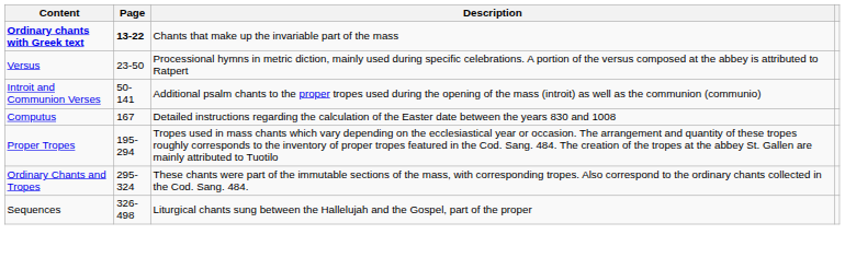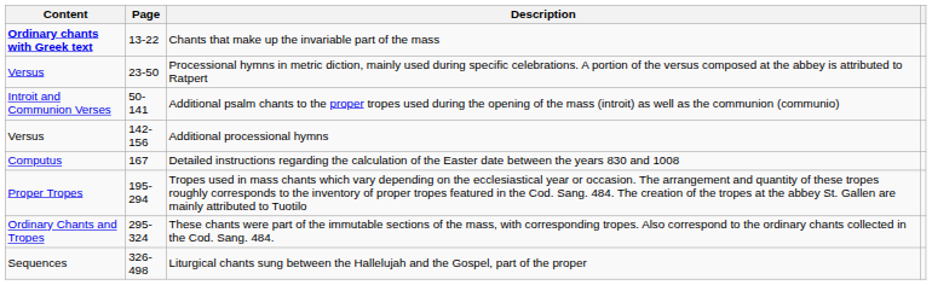 <table class="wikitable">
 <tr>
 <th>Content</th>
 <th>Page</th>
 <th>Description</th>
 <th></th>
 </tr>
 <tr>
 <td><strong><a href='#'>Ordinary chants with Greek text</a></strong></td>
-<td><strong>13-22</strong></td>
+<td>13-22</td>
 <td>Chants that make up the invariable part of the mass</td>
 <td></td>
 </tr>
 <tr>
 <td><a href='#'>Versus</a></td>
 <td>23-50</td>
 <td>Processional hymns in metric diction, mainly used during specific celebrations. A portion of the versus composed at the abbey is attributed to Ratpert</td>
 <td></td>
 </tr>
 <tr>
 <td><a href='#'>Introit and Communion Verses</a></td>
 <td>50-141</td>
 <td>Additional psalm chants to the <a href='#'>proper</a> tropes used during the opening of the mass (introit) as well as the communion (communio)</td>
+<td></td>
+</tr>
+<tr>
+<td>Versus</td>
+<td>142-156</td>
+<td>Additional processional hymns</td>
 <td></td>
 </tr>
 <tr>
 <td><a href='#'>Computus</a></td>
 <td>167</td>
 <td>Detailed instructions regarding the calculation of the Easter date between the years 830 and 1008</td>
 <td></td>
 </tr>
 <tr>
 <td><a href='#'>Proper Tropes</a></td>
 <td>195-294</td>
 <td>Tropes used in mass chants which vary depending on the ecclesiastical year or occasion. The arrangement and quantity of these tropes roughly corresponds to the inventory of proper tropes featured in the Cod. Sang. 484. The creation of the tropes at the abbey St. Gallen are mainly attributed to Tuotilo</td>
 <td></td>
 </tr>
 <tr>
 <td><a href='#'>Ordinary Chants and Tropes</a></td>
 <td>295-324</td>
 <td>These chants were part of the immutable sections of the mass, with corresponding tropes. Also correspond to the ordinary chants collected in the Cod. Sang. 484.</td>
 <td></td>
 </tr>
 <tr>
 <td>Sequences</td>
 <td>326-498</td>
 <td>Liturgical chants sung between the Hallelujah and the Gospel, part of the proper</td>
 <td></td>
 </tr>
 </table>
